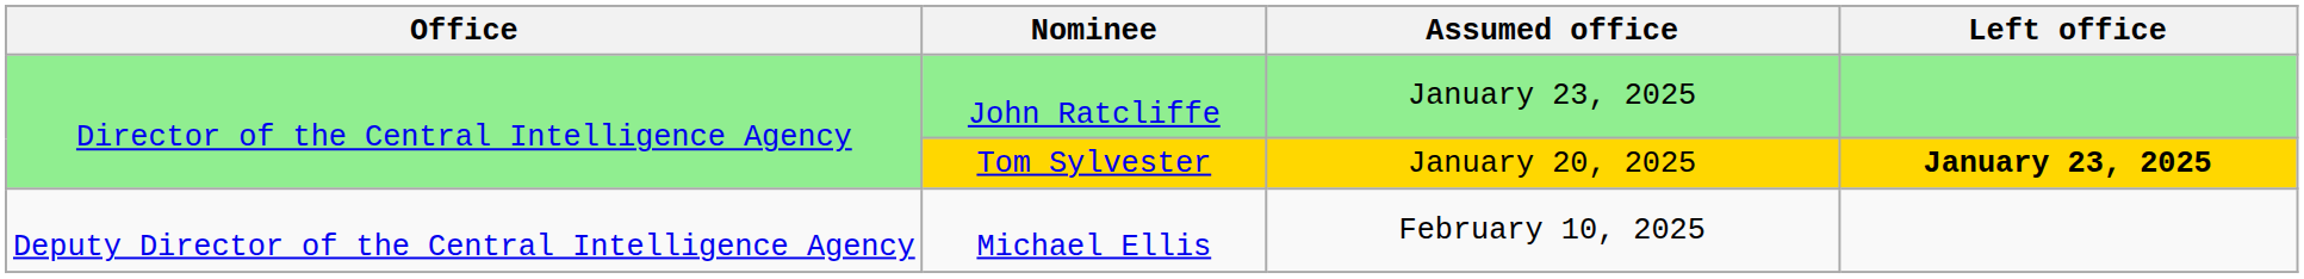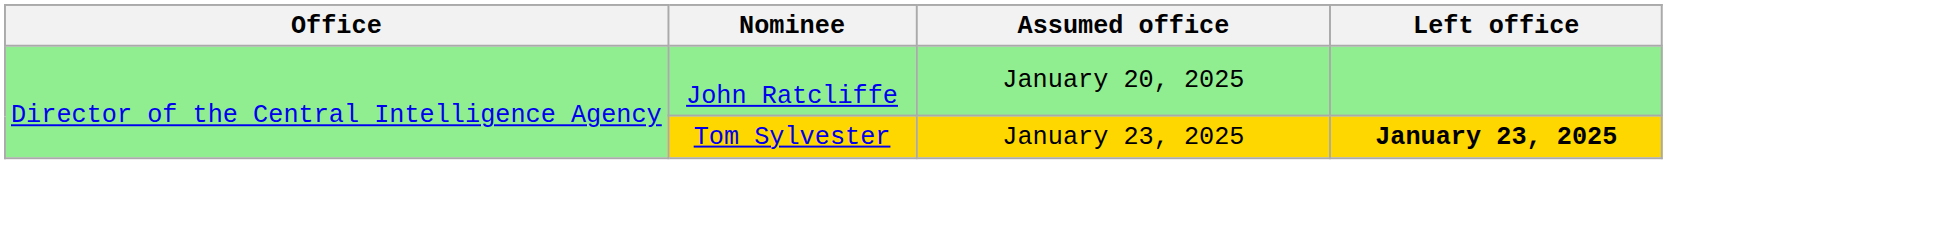 <table class="wikitable sortable" style="text-align:center">
 <tr>
 <th style="width:40%;">Office</th>
 <th style="width:15%;">Nominee</th>
 <th style="width:25%;" data-sort-="" type="date">Assumed office</th>
 <th style="width:20%;" data-sort-="" type="date">Left office</th>
 </tr>
 <tr style="background:lightgreen">
 <td rowspan="2"><br><a href='#'>Director of the Central Intelligence Agency</a></td>
 <td><br><a href='#'>John Ratcliffe</a></td>
-<td>January 23, 2025<br></td>
+<td>January 20, 2025</td>
 <td></td>
 </tr>
 <tr style="background:gold">
 <td><a href='#'>Tom Sylvester</a></td>
-<td>January 20, 2025</td>
+<td>January 23, 2025<br></td>
 <td><strong>January 23, 2025</strong></td>
 </tr>
-<tr>
-<td><br><a href='#'>Deputy Director of the Central Intelligence Agency</a></td>
-<td><br><a href='#'>Michael Ellis</a></td>
-<td>February 10, 2025<br></td>
-<td></td>
-</tr>
 </table>
